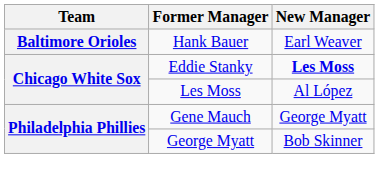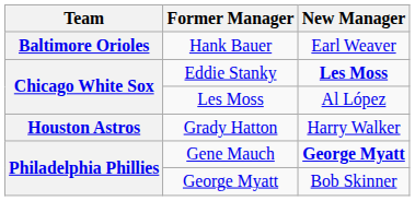 <table class="wikitable plainrowheaders" style="text-align:center;">
 <tr>
 <th>Team</th>
 <th>Former Manager</th>
 <th>New Manager</th>
 </tr>
 <tr>
 <th scope="row" style="text-align:center;"><a href='#'>Baltimore Orioles</a></th>
 <td><a href='#'>Hank Bauer</a></td>
 <td><a href='#'>Earl Weaver</a></td>
 </tr>
 <tr>
 <th rowspan="2" scope="row" style="text-align:center;"><a href='#'>Chicago White Sox</a></th>
 <td><a href='#'>Eddie Stanky</a></td>
 <td><strong><a href='#'>Les Moss</a></strong></td>
 </tr>
 <tr>
 <td><a href='#'>Les Moss</a></td>
 <td><a href='#'>Al López</a></td>
 </tr>
 <tr>
+<th scope="row" style="text-align:center;"><a href='#'>Houston Astros</a></th>
+<td><a href='#'>Grady Hatton</a></td>
+<td><a href='#'>Harry Walker</a></td>
+</tr>
+<tr>
 <th rowspan="2" scope="row" style="text-align:center;"><a href='#'>Philadelphia Phillies</a></th>
 <td><a href='#'>Gene Mauch</a></td>
-<td><a href='#'>George Myatt</a></td>
+<td><strong><a href='#'>George Myatt</a></strong></td>
 </tr>
 <tr>
 <td><a href='#'>George Myatt</a></td>
 <td><a href='#'>Bob Skinner</a></td>
 </tr>
 </table>
